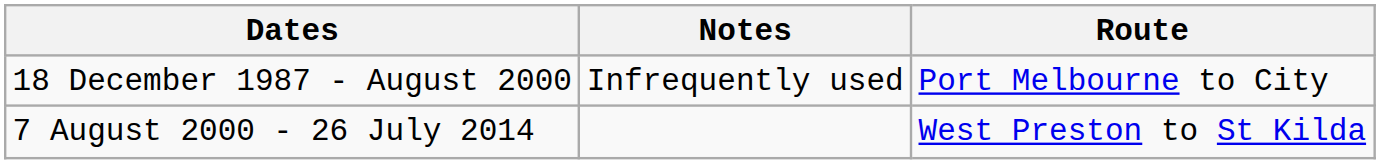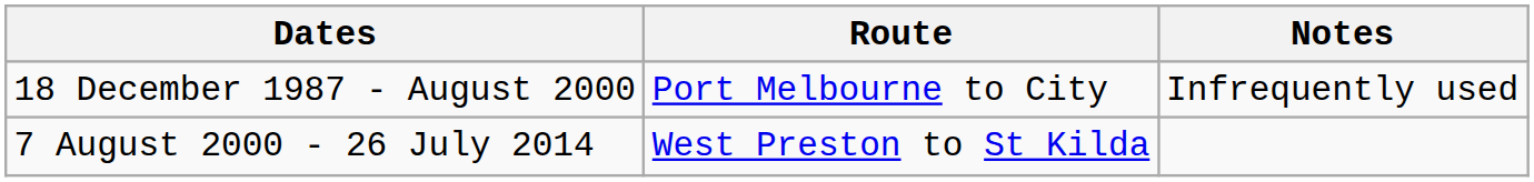 <table class="wikitable sortable">
 <tr>
 <th>Dates</th>
+<th>Route</th>
 <th>Notes</th>
-<th>Route</th>
 </tr>
 <tr>
 <td>18 December 1987 - August 2000</td>
+<td><a href='#'>Port Melbourne</a> to City</td>
 <td>Infrequently used</td>
-<td><a href='#'>Port Melbourne</a> to City</td>
 </tr>
 <tr>
 <td>7 August 2000 - 26 July 2014</td>
+<td><a href='#'>West Preston</a> to <a href='#'>St Kilda</a></td>
 <td></td>
-<td><a href='#'>West Preston</a> to <a href='#'>St Kilda</a></td>
 </tr>
 </table>
